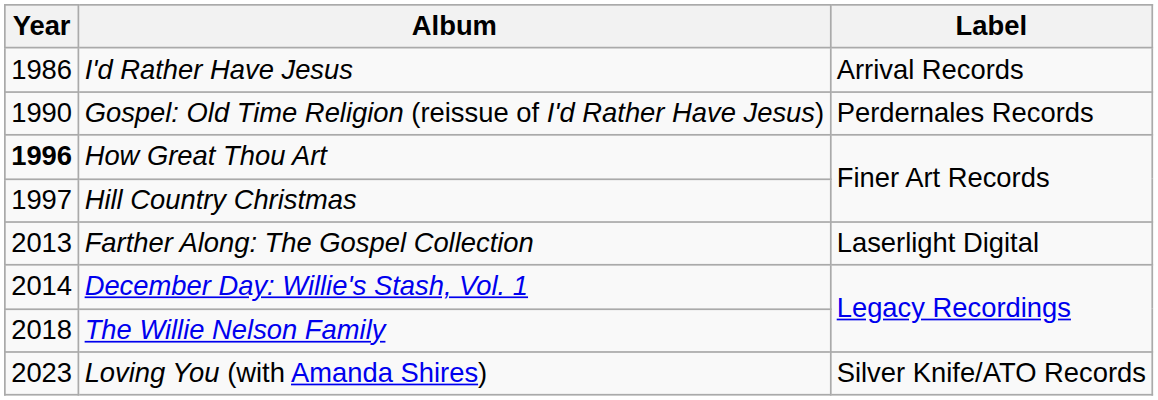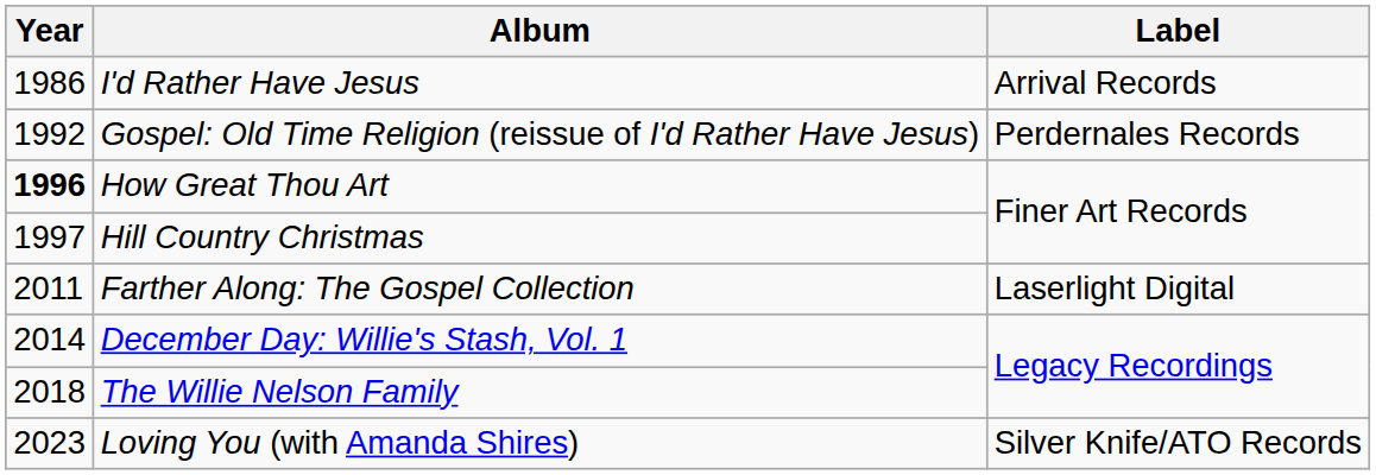 <table class="wikitable">
 <tr>
 <th>Year</th>
 <th>Album</th>
 <th>Label</th>
 </tr>
 <tr>
 <td>1986</td>
 <td><em>I'd Rather Have Jesus</em></td>
 <td>Arrival Records</td>
 </tr>
 <tr>
-<td>1990</td>
+<td>1992</td>
 <td><em>Gospel: Old Time Religion</em> (reissue of <em>I'd Rather Have Jesus</em>)</td>
 <td>Perdernales Records</td>
 </tr>
 <tr>
 <td><strong>1996</strong></td>
 <td><em>How Great Thou Art</em></td>
 <td rowspan="2">Finer Art Records</td>
 </tr>
 <tr>
 <td>1997</td>
 <td><em>Hill Country Christmas</em></td>
 </tr>
 <tr>
-<td>2013</td>
+<td>2011</td>
 <td><em>Farther Along: The Gospel Collection</em></td>
 <td>Laserlight Digital</td>
 </tr>
 <tr>
 <td>2014</td>
 <td><em><a href='#'>December Day: Willie's Stash, Vol. 1</a></em></td>
 <td rowspan="2"><a href='#'>Legacy Recordings</a></td>
 </tr>
 <tr>
 <td>2018</td>
 <td><em><a href='#'>The Willie Nelson Family</a></em></td>
 </tr>
 <tr>
 <td>2023</td>
 <td><em>Loving You</em> (with <a href='#'>Amanda Shires</a>)</td>
 <td>Silver Knife/ATO Records</td>
 </tr>
 </table>
